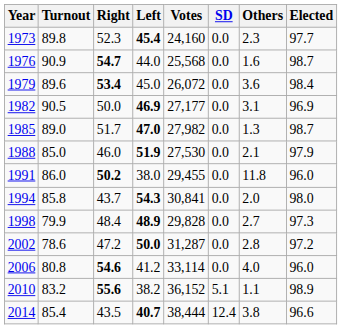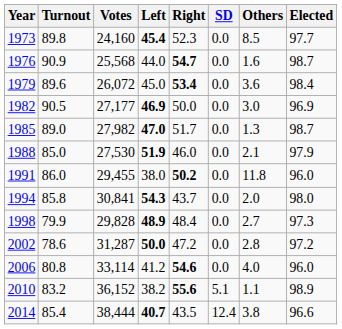 <table class="wikitable sortable" style="font-size: 95%;">
 <tr>
 <th>Year</th>
 <th>Turnout</th>
+<th>Votes</th>
+<th>Left</th>
 <th>Right</th>
-<th>Left</th>
-<th>Votes</th>
 <th><a href='#'>SD</a></th>
 <th>Others</th>
 <th>Elected</th>
 </tr>
 <tr>
 <td><a href='#'>1973</a></td>
 <td>89.8</td>
+<td>24,160</td>
+<td><strong>45.4</strong></td>
 <td>52.3</td>
-<td><strong>45.4</strong></td>
-<td>24,160</td>
 <td>0.0</td>
-<td>2.3</td>
+<td>8.5</td>
 <td>97.7</td>
 </tr>
 <tr>
 <td><a href='#'>1976</a></td>
 <td>90.9</td>
+<td>25,568</td>
+<td>44.0</td>
 <td><strong>54.7</strong></td>
-<td>44.0</td>
-<td>25,568</td>
 <td>0.0</td>
 <td>1.6</td>
 <td>98.7</td>
 </tr>
 <tr>
 <td><a href='#'>1979</a></td>
 <td>89.6</td>
+<td>26,072</td>
+<td>45.0</td>
 <td><strong>53.4</strong></td>
-<td>45.0</td>
-<td>26,072</td>
 <td>0.0</td>
 <td>3.6</td>
 <td>98.4</td>
 </tr>
 <tr>
 <td><a href='#'>1982</a></td>
 <td>90.5</td>
+<td>27,177</td>
+<td><strong>46.9</strong></td>
 <td>50.0</td>
-<td><strong>46.9</strong></td>
-<td>27,177</td>
 <td>0.0</td>
-<td>3.1</td>
+<td>3.0</td>
 <td>96.9</td>
 </tr>
 <tr>
 <td><a href='#'>1985</a></td>
 <td>89.0</td>
+<td>27,982</td>
+<td><strong>47.0</strong></td>
 <td>51.7</td>
-<td><strong>47.0</strong></td>
-<td>27,982</td>
 <td>0.0</td>
 <td>1.3</td>
 <td>98.7</td>
 </tr>
 <tr>
 <td><a href='#'>1988</a></td>
 <td>85.0</td>
+<td>27,530</td>
+<td><strong>51.9</strong></td>
 <td>46.0</td>
-<td><strong>51.9</strong></td>
-<td>27,530</td>
 <td>0.0</td>
 <td>2.1</td>
 <td>97.9</td>
 </tr>
 <tr>
 <td><a href='#'>1991</a></td>
 <td>86.0</td>
+<td>29,455</td>
+<td>38.0</td>
 <td><strong>50.2</strong></td>
-<td>38.0</td>
-<td>29,455</td>
 <td>0.0</td>
 <td>11.8</td>
 <td>96.0</td>
 </tr>
 <tr>
 <td><a href='#'>1994</a></td>
 <td>85.8</td>
+<td>30,841</td>
+<td><strong>54.3</strong></td>
 <td>43.7</td>
-<td><strong>54.3</strong></td>
-<td>30,841</td>
 <td>0.0</td>
 <td>2.0</td>
 <td>98.0</td>
 </tr>
 <tr>
 <td><a href='#'>1998</a></td>
 <td>79.9</td>
+<td>29,828</td>
+<td><strong>48.9</strong></td>
 <td>48.4</td>
-<td><strong>48.9</strong></td>
-<td>29,828</td>
 <td>0.0</td>
 <td>2.7</td>
 <td>97.3</td>
 </tr>
 <tr>
 <td><a href='#'>2002</a></td>
 <td>78.6</td>
+<td>31,287</td>
+<td><strong>50.0</strong></td>
 <td>47.2</td>
-<td><strong>50.0</strong></td>
-<td>31,287</td>
 <td>0.0</td>
 <td>2.8</td>
 <td>97.2</td>
 </tr>
 <tr>
 <td><a href='#'>2006</a></td>
 <td>80.8</td>
+<td>33,114</td>
+<td>41.2</td>
 <td><strong>54.6</strong></td>
-<td>41.2</td>
-<td>33,114</td>
 <td>0.0</td>
 <td>4.0</td>
 <td>96.0</td>
 </tr>
 <tr>
 <td><a href='#'>2010</a></td>
 <td>83.2</td>
+<td>36,152</td>
+<td>38.2</td>
 <td><strong>55.6</strong></td>
-<td>38.2</td>
-<td>36,152</td>
 <td>5.1</td>
 <td>1.1</td>
 <td>98.9</td>
 </tr>
 <tr>
 <td><a href='#'>2014</a></td>
 <td>85.4</td>
+<td>38,444</td>
+<td><strong>40.7</strong></td>
 <td>43.5</td>
-<td><strong>40.7</strong></td>
-<td>38,444</td>
 <td>12.4</td>
 <td>3.8</td>
 <td>96.6</td>
 </tr>
 </table>
